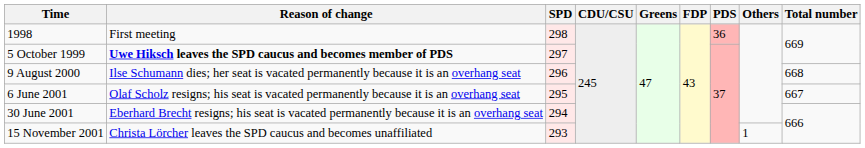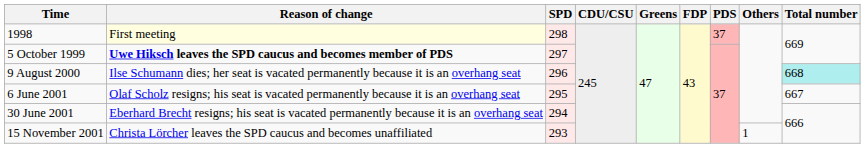 <table class="wikitable">
 <tr>
 <th>Time</th>
 <th>Reason of change</th>
 <th>SPD</th>
 <th>CDU/CSU</th>
 <th>Greens</th>
 <th>FDP</th>
 <th>PDS</th>
 <th>Others</th>
 <th>Total number</th>
 </tr>
 <tr>
 <td>1998</td>
-<td>First meeting</td>
+<td style="background: lightyellow;">First meeting</td>
 <td rowspan="1" style="background:#FFE8E8;">298</td>
 <td rowspan="6" style="background:#EEEEEE;">245</td>
 <td rowspan="6" style="background:#E8FFE8;">47</td>
 <td rowspan="6" style="background:#FFFACD;">43</td>
-<td rowspan="1" style="background:#FFB6B6;">36</td>
+<td rowspan="1" style="background:#FFB6B6;">37</td>
 <td rowspan="5"></td>
 <td rowspan="2">669</td>
 </tr>
 <tr>
 <td>5 October 1999</td>
 <td><strong><a href='#'>Uwe Hiksch</a> leaves the SPD caucus and becomes member of PDS</strong></td>
 <td rowspan="1" style="background:#FFE8E8">297</td>
 <td rowspan="5" style="background:#FFB6B6">37</td>
 </tr>
 <tr>
 <td>9 August 2000</td>
 <td><a href='#'>Ilse Schumann</a> dies; her seat is vacated permanently because it is an <a href='#'>overhang seat</a></td>
 <td rowspan="1" style="background:#FFE8E8">296</td>
-<td>668</td>
+<td style="background: paleturquoise;">668</td>
 </tr>
 <tr>
 <td>6 June 2001</td>
 <td><a href='#'>Olaf Scholz</a> resigns; his seat is vacated permanently because it is an <a href='#'>overhang seat</a></td>
 <td rowspan="1" style="background:#FFE8E8">295</td>
 <td>667</td>
 </tr>
 <tr>
 <td>30 June 2001</td>
 <td><a href='#'>Eberhard Brecht</a> resigns; his seat is vacated permanently because it is an <a href='#'>overhang seat</a></td>
 <td rowspan="1" style="background:#FFE8E8">294</td>
 <td rowspan="2">666</td>
 </tr>
 <tr>
 <td>15 November 2001</td>
 <td><a href='#'>Christa Lörcher</a> leaves the SPD caucus and becomes unaffiliated</td>
 <td rowspan="1" style="background:#FFE8E8">293</td>
 <td>1</td>
 </tr>
 </table>
